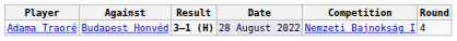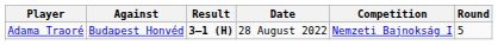 <table class="wikitable sortable">
 <tr>
 <th>Player</th>
 <th>Against</th>
 <th style="text-align:center">Result</th>
 <th>Date</th>
 <th style="text-align:center">Competition</th>
 <th>Round</th>
 </tr>
 <tr>
 <td> <a href='#'>Adama Traoré</a></td>
 <td><a href='#'>Budapest Honvéd</a></td>
 <td><strong>3–1 (H)</strong></td>
-<td style="background: lavender;">28 August 2022</td>
+<td>28 August 2022</td>
 <td><a href='#'>Nemzeti Bajnokság I</a></td>
-<td>4</td>
+<td>5</td>
 </tr>
 </table>
